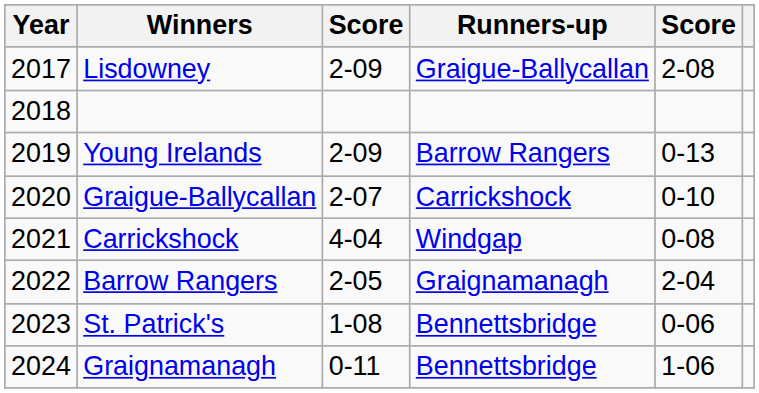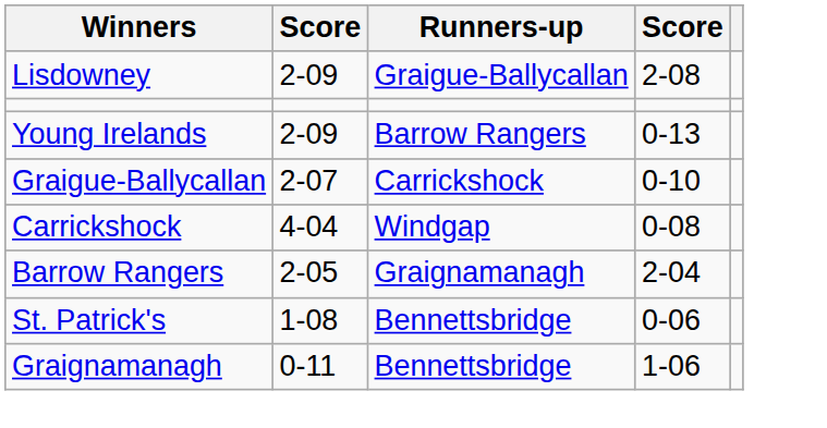 <table class="wikitable" style="text-align:left;">
 <tr>
-<th>Year</th>
 <th>Winners</th>
 <th>Score</th>
 <th>Runners-up</th>
 <th>Score</th>
 <th></th>
 </tr>
 <tr>
-<td>2017</td>
 <td><a href='#'>Lisdowney</a></td>
 <td>2-09</td>
 <td><a href='#'>Graigue-Ballycallan</a></td>
 <td>2-08</td>
 <td></td>
 </tr>
 <tr>
-<td>2018</td>
 <td></td>
 <td></td>
 <td></td>
 <td></td>
 <td></td>
 </tr>
 <tr>
-<td>2019</td>
 <td><a href='#'>Young Irelands</a></td>
 <td>2-09</td>
 <td><a href='#'>Barrow Rangers</a></td>
 <td>0-13</td>
 <td></td>
 </tr>
 <tr>
-<td>2020</td>
 <td><a href='#'>Graigue-Ballycallan</a></td>
 <td>2-07</td>
 <td><a href='#'>Carrickshock</a></td>
 <td>0-10</td>
 <td></td>
 </tr>
 <tr>
-<td>2021</td>
 <td><a href='#'>Carrickshock</a></td>
 <td>4-04</td>
 <td><a href='#'>Windgap</a></td>
 <td>0-08</td>
 <td></td>
 </tr>
 <tr>
-<td>2022</td>
 <td><a href='#'>Barrow Rangers</a></td>
 <td>2-05</td>
 <td><a href='#'>Graignamanagh</a></td>
 <td>2-04</td>
 <td></td>
 </tr>
 <tr>
-<td>2023</td>
 <td><a href='#'>St. Patrick's</a></td>
 <td>1-08</td>
 <td><a href='#'>Bennettsbridge</a></td>
 <td>0-06</td>
 <td></td>
 </tr>
 <tr>
-<td>2024</td>
 <td><a href='#'>Graignamanagh</a></td>
 <td>0-11</td>
 <td><a href='#'>Bennettsbridge</a></td>
 <td>1-06</td>
 <td></td>
 </tr>
 </table>
